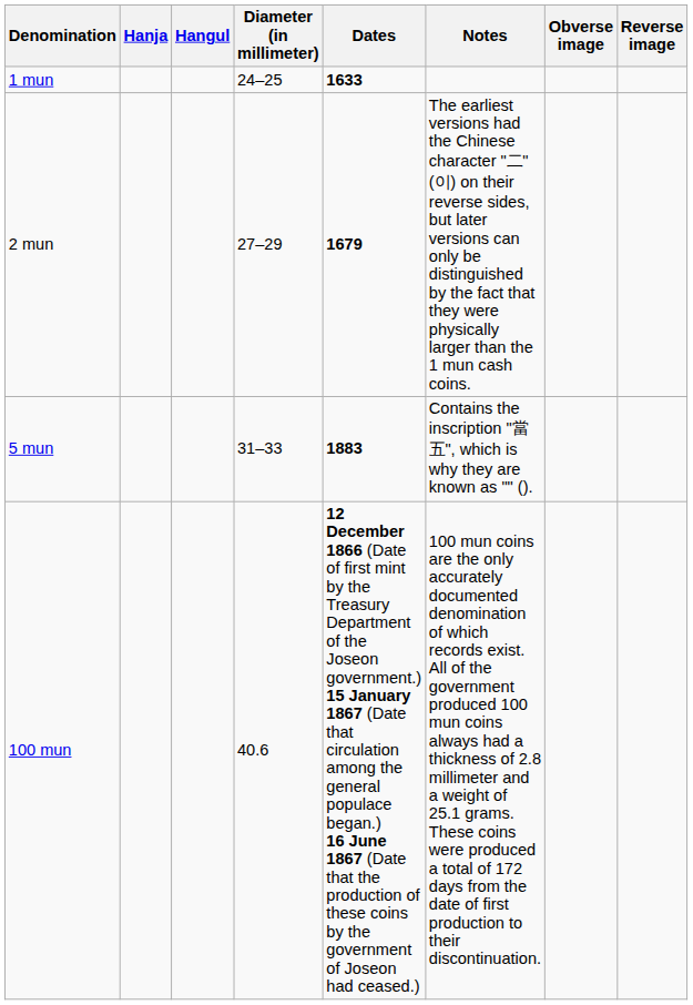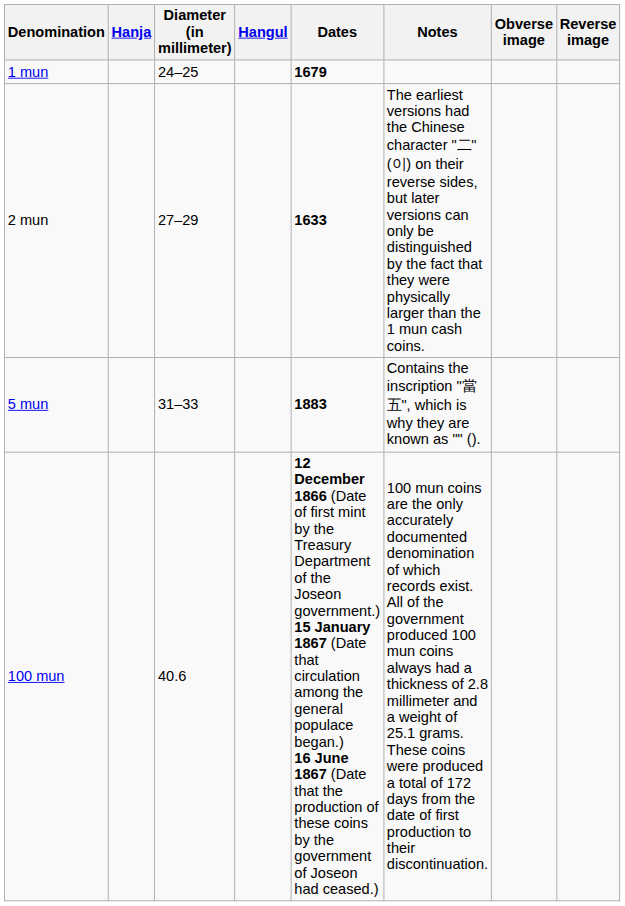 <table class="wikitable">
 <tr>
 <th>Denomination</th>
 <th><a href='#'>Hanja</a></th>
+<th>Diameter<br>(in millimeter)</th>
 <th><a href='#'>Hangul</a></th>
-<th>Diameter<br>(in millimeter)</th>
 <th>Dates</th>
 <th>Notes</th>
 <th>Obverse image</th>
 <th>Reverse image</th>
 </tr>
 <tr>
 <td><a href='#'>1 mun</a></td>
 <td></td>
+<td>24–25</td>
 <td></td>
-<td>24–25</td>
-<td><strong>1633</strong></td>
+<td><strong>1679</strong></td>
 <td></td>
 <td></td>
 <td></td>
 </tr>
 <tr>
 <td>2 mun</td>
 <td></td>
+<td>27–29</td>
 <td></td>
-<td>27–29</td>
-<td><strong>1679</strong></td>
+<td><strong>1633</strong></td>
 <td><span>The earliest versions had the Chinese character "二" (이) on their reverse sides, but later versions can only be distinguished by the fact that they were physically larger than the 1 mun cash coins.</span></td>
 <td></td>
 <td></td>
 </tr>
 <tr>
 <td><a href='#'>5 mun</a></td>
 <td></td>
+<td>31–33</td>
 <td></td>
-<td>31–33</td>
 <td><strong>1883</strong></td>
 <td><span>Contains the inscription "當五", which is why they are known as "" ().</span></td>
 <td></td>
 <td></td>
 </tr>
 <tr>
 <td><a href='#'>100 mun</a></td>
 <td></td>
+<td>40.6</td>
 <td></td>
-<td>40.6</td>
 <td><strong>12 December 1866</strong> <span>(Date of first mint by the Treasury Department of the Joseon government.)</span> <br><strong>15 January 1867</strong> <span>(Date that circulation among the general populace began.)</span><br><strong>16 June 1867</strong> <span>(Date that the production of these coins by the government of Joseon had ceased.)</span></td>
 <td><span>100 mun coins are the only accurately documented denomination of which records exist.</span><br><span>All of the government produced 100 mun coins always had a thickness of 2.8 millimeter and a weight of 25.1 grams.</span> <br><span>These coins were produced a total of 172 days from the date of first production to their discontinuation.</span></td>
 <td></td>
 <td></td>
 </tr>
 </table>
